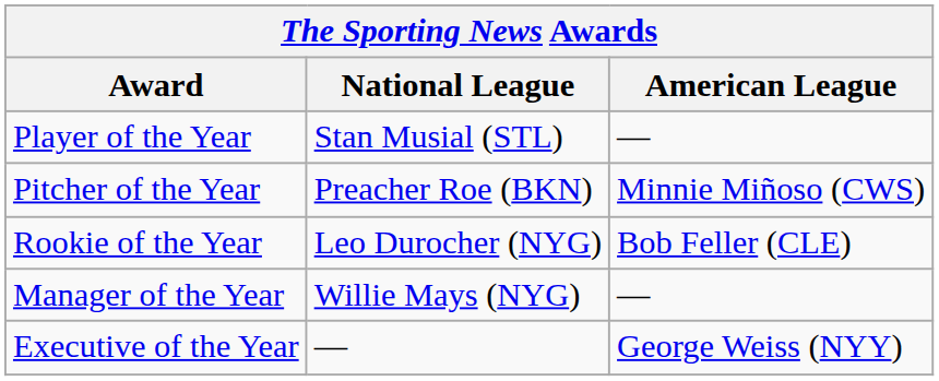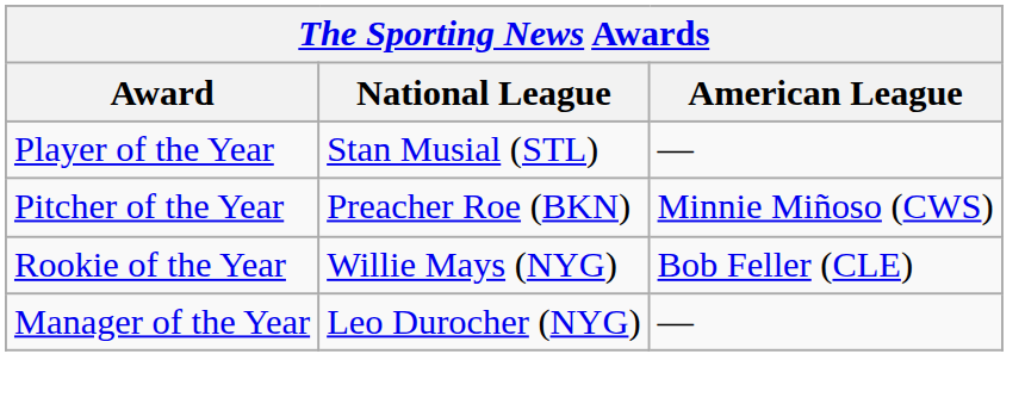 <table class="wikitable">
 <tr>
 <th colspan="3"><em><a href='#'>The Sporting News</a></em> <a href='#'>Awards</a></th>
 </tr>
 <tr>
 <th>Award</th>
 <th>National League</th>
 <th>American League</th>
 </tr>
 <tr>
 <td><a href='#'>Player of the Year</a></td>
 <td><a href='#'>Stan Musial</a> (<a href='#'>STL</a>)</td>
 <td>—</td>
 </tr>
 <tr>
 <td><a href='#'>Pitcher of the Year</a></td>
 <td><a href='#'>Preacher Roe</a> (<a href='#'>BKN</a>)</td>
 <td><a href='#'>Minnie Miñoso</a> (<a href='#'>CWS</a>)</td>
 </tr>
 <tr>
 <td><a href='#'>Rookie of the Year</a></td>
-<td><a href='#'>Leo Durocher</a> (<a href='#'>NYG</a>)</td>
+<td><a href='#'>Willie Mays</a> (<a href='#'>NYG</a>)</td>
 <td><a href='#'>Bob Feller</a> (<a href='#'>CLE</a>)</td>
 </tr>
 <tr>
 <td><a href='#'>Manager of the Year</a></td>
-<td><a href='#'>Willie Mays</a> (<a href='#'>NYG</a>)</td>
+<td><a href='#'>Leo Durocher</a> (<a href='#'>NYG</a>)</td>
 <td>—</td>
 </tr>
-<tr>
-<td><a href='#'>Executive of the Year</a></td>
-<td>—</td>
-<td><a href='#'>George Weiss</a> (<a href='#'>NYY</a>)</td>
-</tr>
 </table>
